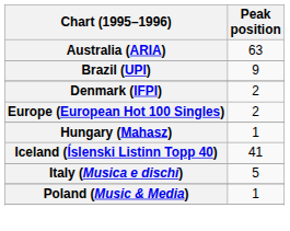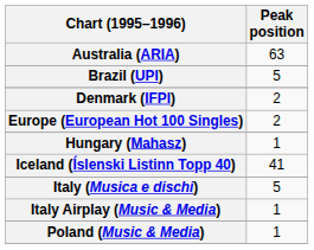 <table class="wikitable plainrowheaders sortable" style="text-align:center">
 <tr>
 <th scope="col">Chart (1995–1996)</th>
 <th scope="col">Peak<br>position</th>
 </tr>
 <tr>
 <th scope="row">Australia (<a href='#'>ARIA</a>)</th>
 <td>63</td>
 </tr>
 <tr>
 </tr>
 <tr>
 </tr>
 <tr>
 </tr>
 <tr>
 <th scope="row">Brazil (<a href='#'>UPI</a>)</th>
-<td>9</td>
+<td>5</td>
 </tr>
 <tr>
 </tr>
 <tr>
 </tr>
 <tr>
 <th scope="row">Denmark (<a href='#'>IFPI</a>)</th>
 <td>2</td>
 </tr>
 <tr>
 <th scope="row">Europe (<a href='#'>European Hot 100 Singles</a>)</th>
 <td>2</td>
 </tr>
 <tr>
 </tr>
 <tr>
 </tr>
 <tr>
 </tr>
 <tr>
 <th scope="row">Hungary (<a href='#'>Mahasz</a>)</th>
 <td>1</td>
 </tr>
 <tr>
 <th scope="row">Iceland (<a href='#'>Íslenski Listinn Topp 40</a>)</th>
 <td>41</td>
 </tr>
 <tr>
 </tr>
 <tr>
 <th scope="row">Italy (<em><a href='#'>Musica e dischi</a></em>)</th>
 <td>5</td>
 </tr>
 <tr>
+<th scope="row">Italy Airplay (<em><a href='#'>Music & Media</a></em>)</th>
+<td>1</td>
+</tr>
+<tr>
 </tr>
 <tr>
 </tr>
 <tr>
 </tr>
 <tr>
 <th scope="row">Poland (<em><a href='#'>Music & Media</a></em>)</th>
 <td>1</td>
 </tr>
 <tr>
 </tr>
 <tr>
 </tr>
 <tr>
 </tr>
 <tr>
 </tr>
 <tr>
 </tr>
 <tr>
 </tr>
 <tr>
 </tr>
 <tr>
 </tr>
 </table>
